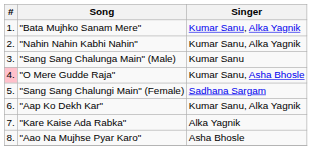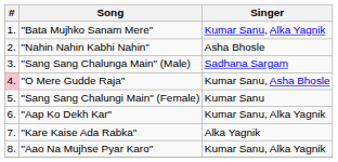 <table class="wikitable sortable">
 <tr>
 <th>#</th>
 <th>Song</th>
 <th>Singer</th>
 </tr>
 <tr>
 <td>1.</td>
 <td>"Bata Mujhko Sanam Mere"</td>
 <td><a href='#'>Kumar Sanu</a>, <a href='#'>Alka Yagnik</a></td>
 </tr>
 <tr>
 <td>2.</td>
 <td>"Nahin Nahin Kabhi Nahin"</td>
-<td>Kumar Sanu, Alka Yagnik</td>
+<td>Asha Bhosle</td>
 </tr>
 <tr>
 <td>3.</td>
 <td>"Sang Sang Chalunga Main" (Male)</td>
-<td>Kumar Sanu</td>
+<td><a href='#'>Sadhana Sargam</a></td>
 </tr>
 <tr>
 <td style="background: pink;">4.</td>
 <td>"O Mere Gudde Raja"</td>
 <td>Kumar Sanu, <a href='#'>Asha Bhosle</a></td>
 </tr>
 <tr>
 <td>5.</td>
 <td>"Sang Sang Chalungi Main" (Female)</td>
-<td><a href='#'>Sadhana Sargam</a></td>
+<td>Kumar Sanu</td>
 </tr>
 <tr>
 <td>6.</td>
 <td>"Aap Ko Dekh Kar"</td>
 <td>Kumar Sanu, Alka Yagnik</td>
 </tr>
 <tr>
 <td>7.</td>
 <td>"Kare Kaise Ada Rabka"</td>
 <td>Alka Yagnik</td>
 </tr>
 <tr>
 <td>8.</td>
 <td>"Aao Na Mujhse Pyar Karo"</td>
-<td>Asha Bhosle</td>
+<td>Kumar Sanu, Alka Yagnik</td>
 </tr>
 <tr>
 </tr>
 </table>
